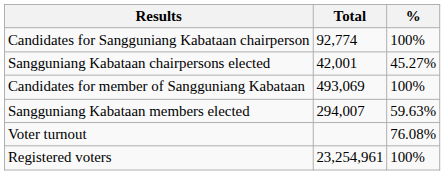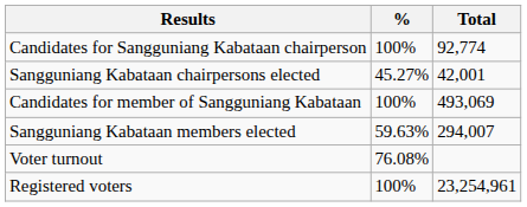 <table class="wikitable">
 <tr>
 <th>Results</th>
+<th>%</th>
 <th>Total</th>
-<th>%</th>
 </tr>
 <tr>
 <td>Candidates for Sangguniang Kabataan chairperson</td>
+<td>100%</td>
 <td>92,774</td>
-<td>100%</td>
 </tr>
 <tr>
 <td>Sangguniang Kabataan chairpersons elected</td>
+<td>45.27%</td>
 <td>42,001</td>
-<td>45.27%</td>
 </tr>
 <tr>
 <td>Candidates for member of Sangguniang Kabataan</td>
+<td>100%</td>
 <td>493,069</td>
-<td>100%</td>
 </tr>
 <tr>
 <td>Sangguniang Kabataan members elected</td>
+<td>59.63%</td>
 <td>294,007</td>
-<td>59.63%</td>
 </tr>
 <tr>
 <td>Voter turnout</td>
+<td>76.08%</td>
 <td></td>
-<td>76.08%</td>
 </tr>
 <tr>
 <td>Registered voters</td>
+<td>100%</td>
 <td>23,254,961</td>
-<td>100%</td>
 </tr>
 </table>
